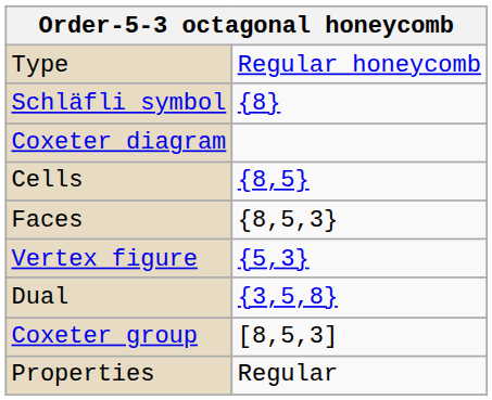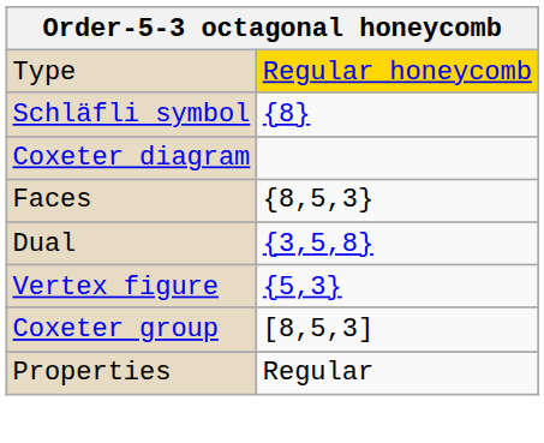 <table class="wikitable" align="right" style="margin-left:10px">
 <tr>
 <th bgcolor=#e7dcc3 colspan=2>Order-5-3 octagonal honeycomb</th>
 </tr>
 <tr>
 <td bgcolor=#e7dcc3>Type</td>
-<td><a href='#'>Regular honeycomb</a></td>
+<td style="background: gold;"><a href='#'>Regular honeycomb</a></td>
 </tr>
 <tr>
 <td bgcolor=#e7dcc3><a href='#'>Schläfli symbol</a></td>
 <td><a href='#'>{8}</a></td>
 </tr>
 <tr>
 <td bgcolor=#e7dcc3><a href='#'>Coxeter diagram</a></td>
 <td></td>
 </tr>
 <tr>
-<td bgcolor=#e7dcc3>Cells</td>
-<td><a href='#'>{8,5}</a> </td>
-</tr>
-<tr>
 <td bgcolor=#e7dcc3>Faces</td>
 <td>{8,5,3}</td>
 </tr>
 <tr>
+<td bgcolor=#e7dcc3>Dual</td>
+<td><a href='#'>{3,5,8}</a></td>
+</tr>
+<tr>
 <td bgcolor=#e7dcc3><a href='#'>Vertex figure</a></td>
 <td><a href='#'>{5,3}</a></td>
-</tr>
-<tr>
-<td bgcolor=#e7dcc3>Dual</td>
-<td><a href='#'>{3,5,8}</a></td>
 </tr>
 <tr>
 <td bgcolor=#e7dcc3><a href='#'>Coxeter group</a></td>
 <td>[8,5,3]</td>
 </tr>
 <tr>
 <td bgcolor=#e7dcc3>Properties</td>
 <td>Regular</td>
 </tr>
 </table>
